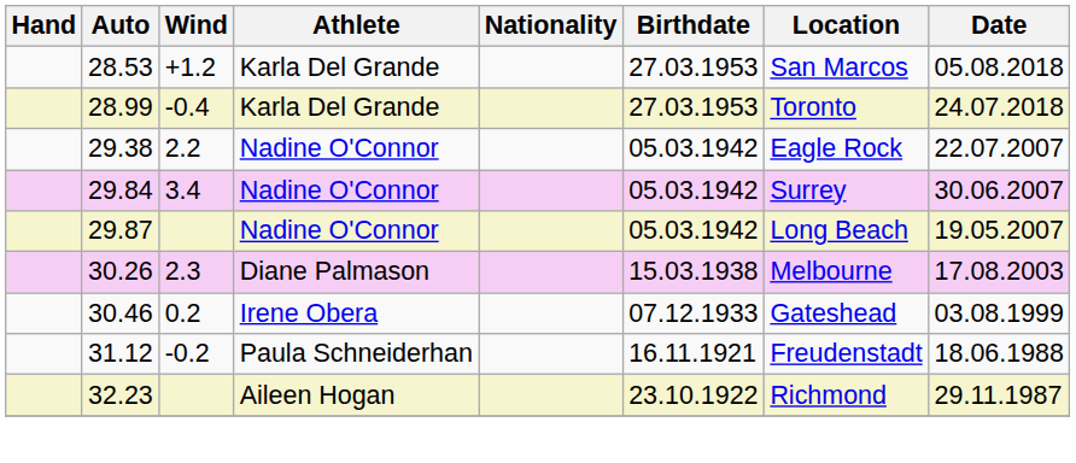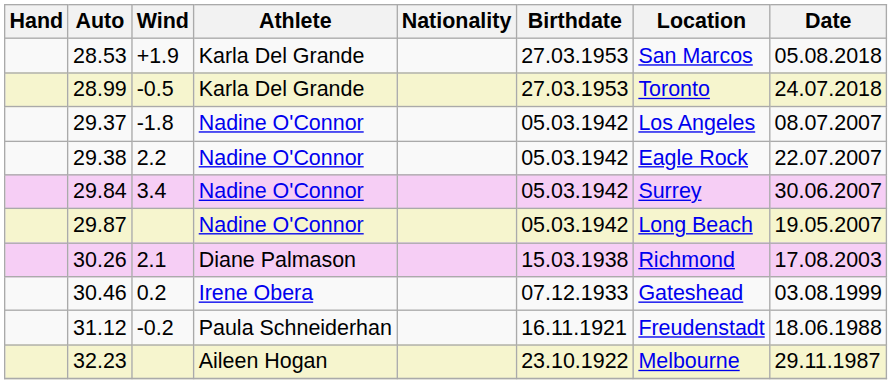 <table class="wikitable">
 <tr>
 <th>Hand</th>
 <th>Auto</th>
 <th>Wind</th>
 <th>Athlete</th>
 <th>Nationality</th>
 <th>Birthdate</th>
 <th>Location</th>
 <th>Date</th>
 </tr>
 <tr>
 <td></td>
 <td>28.53</td>
-<td>+1.2</td>
+<td>+1.9</td>
 <td>Karla Del Grande</td>
 <td></td>
 <td>27.03.1953</td>
 <td><a href='#'>San Marcos</a></td>
 <td>05.08.2018</td>
 </tr>
 <tr bgcolor=#f6F5CE>
 <td></td>
 <td>28.99</td>
-<td>-0.4</td>
+<td>-0.5</td>
 <td>Karla Del Grande</td>
 <td></td>
 <td>27.03.1953</td>
 <td><a href='#'>Toronto</a></td>
 <td>24.07.2018</td>
+</tr>
+<tr>
+<td></td>
+<td>29.37</td>
+<td>-1.8</td>
+<td><a href='#'>Nadine O'Connor</a></td>
+<td></td>
+<td>05.03.1942</td>
+<td><a href='#'>Los Angeles</a></td>
+<td>08.07.2007</td>
 </tr>
 <tr>
 <td></td>
 <td>29.38</td>
 <td>2.2</td>
 <td><a href='#'>Nadine O'Connor</a></td>
 <td></td>
 <td>05.03.1942</td>
 <td><a href='#'>Eagle Rock</a></td>
 <td>22.07.2007</td>
 </tr>
 <tr bgcolor=#f6CEF5>
 <td></td>
 <td>29.84</td>
 <td>3.4</td>
 <td><a href='#'>Nadine O'Connor</a></td>
 <td></td>
 <td>05.03.1942</td>
 <td><a href='#'>Surrey</a></td>
 <td>30.06.2007</td>
 </tr>
 <tr bgcolor=#f6F5CE>
 <td></td>
 <td>29.87</td>
 <td></td>
 <td><a href='#'>Nadine O'Connor</a></td>
 <td></td>
 <td>05.03.1942</td>
 <td><a href='#'>Long Beach</a></td>
 <td>19.05.2007</td>
 </tr>
 <tr bgcolor=#f6CEF5>
 <td></td>
 <td>30.26</td>
-<td>2.3</td>
+<td>2.1</td>
 <td>Diane Palmason</td>
 <td></td>
 <td>15.03.1938</td>
-<td><a href='#'>Melbourne</a></td>
+<td><a href='#'>Richmond</a></td>
 <td>17.08.2003</td>
 </tr>
 <tr>
 <td></td>
 <td>30.46</td>
 <td>0.2</td>
 <td><a href='#'>Irene Obera</a></td>
 <td></td>
 <td>07.12.1933</td>
 <td><a href='#'>Gateshead</a></td>
 <td>03.08.1999</td>
 </tr>
 <tr>
 <td></td>
 <td>31.12</td>
 <td>-0.2</td>
 <td>Paula Schneiderhan</td>
 <td></td>
 <td>16.11.1921</td>
 <td><a href='#'>Freudenstadt</a></td>
 <td>18.06.1988</td>
 </tr>
 <tr bgcolor=#f6F5CE>
 <td></td>
 <td>32.23</td>
 <td></td>
 <td>Aileen Hogan</td>
 <td></td>
 <td>23.10.1922</td>
-<td><a href='#'>Richmond</a></td>
+<td><a href='#'>Melbourne</a></td>
 <td>29.11.1987</td>
 </tr>
 <tr>
 </tr>
 </table>
